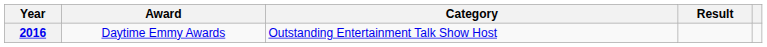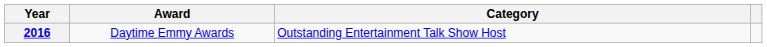 <table class="wikitable plainrowheaders" style="width:80%;">
 <tr>
 <th>Year</th>
 <th style="width:27%;" scope="col">Award</th>
 <th>Category</th>
-<th>Result</th>
 <th></th>
 </tr>
 <tr>
 <th scope="row"><a href='#'>2016</a></th>
 <td style="text-align:center;"><a href='#'>Daytime Emmy Awards</a></td>
 <td><a href='#'>Outstanding Entertainment Talk Show Host</a><br></td>
-<td></td>
 <td style="text-align:center;"></td>
 </tr>
 </table>
